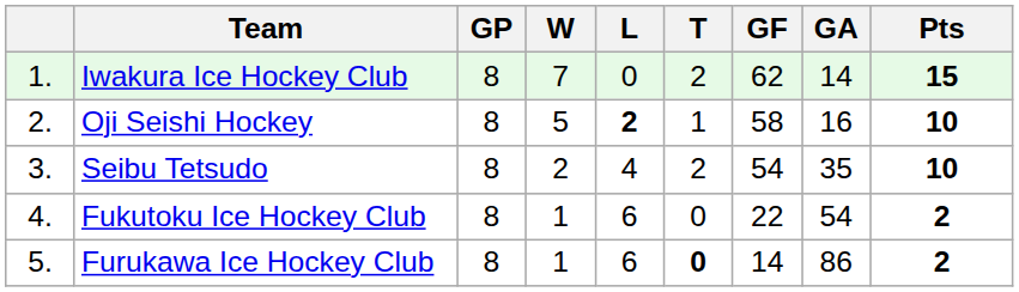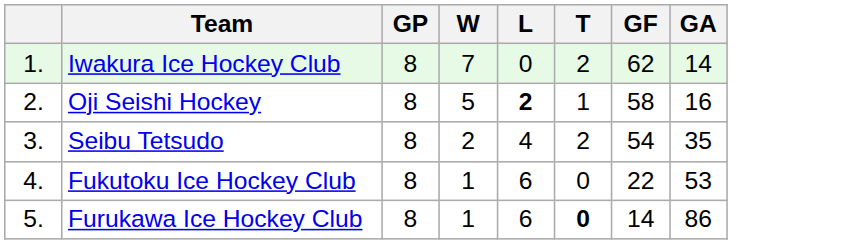 <table class="wikitable">
 <tr>
 <th width="30"></th>
 <th width="200">Team</th>
 <th width="30">GP</th>
 <th width="30">W</th>
 <th width="30">L</th>
 <th width="30">T</th>
 <th width="30">GF</th>
 <th width="30">GA</th>
-<th width="70">Pts</th>
 </tr>
 <tr bgcolor="#e6fae6" align="center">
 <td>1.</td>
 <td align="left"><a href='#'>Iwakura Ice Hockey Club</a></td>
 <td>8</td>
 <td>7</td>
 <td>0</td>
 <td>2</td>
 <td>62</td>
 <td>14</td>
-<td><strong>15</strong></td>
 </tr>
 <tr bgcolor="#FFFFFF" align="center">
 <td>2.</td>
 <td align="left"><a href='#'>Oji Seishi Hockey</a></td>
 <td>8</td>
 <td>5</td>
 <td><strong>2</strong></td>
 <td>1</td>
 <td>58</td>
 <td>16</td>
-<td><strong>10</strong></td>
 </tr>
 <tr bgcolor="#FFFFFF" align="center">
 <td>3.</td>
 <td align="left"><a href='#'>Seibu Tetsudo</a></td>
 <td>8</td>
 <td>2</td>
 <td>4</td>
 <td>2</td>
 <td>54</td>
 <td>35</td>
-<td><strong>10</strong></td>
 </tr>
 <tr bgcolor="#FFFFFF" align="center">
 <td>4.</td>
 <td align="left"><a href='#'>Fukutoku Ice Hockey Club</a></td>
 <td>8</td>
 <td>1</td>
 <td>6</td>
 <td>0</td>
 <td>22</td>
-<td>54</td>
-<td><strong>2</strong></td>
+<td>53</td>
 </tr>
 <tr bgcolor="#FFFFFF" align="center">
 <td>5.</td>
 <td align="left"><a href='#'>Furukawa Ice Hockey Club</a></td>
 <td>8</td>
 <td>1</td>
 <td>6</td>
 <td><strong>0</strong></td>
 <td>14</td>
 <td>86</td>
-<td><strong>2</strong></td>
 </tr>
 </table>
